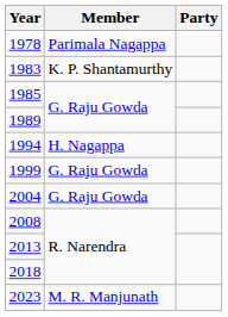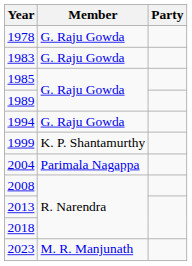 <table class="wikitable sortable">
 <tr>
 <th>Year</th>
 <th>Member</th>
 <th colspan="2">Party</th>
 </tr>
 <tr>
 <td><a href='#'>1978</a></td>
-<td><a href='#'>Parimala Nagappa</a></td>
+<td><a href='#'>G. Raju Gowda</a></td>
 <td></td>
 </tr>
 <tr>
 <td><a href='#'>1983</a></td>
-<td>K. P. Shantamurthy</td>
+<td><a href='#'>G. Raju Gowda</a></td>
 <td></td>
 </tr>
 <tr>
 <td><a href='#'>1985</a></td>
 <td rowspan="2"><a href='#'>G. Raju Gowda</a></td>
 <td></td>
 </tr>
 <tr>
 <td><a href='#'>1989</a></td>
 <td></td>
 </tr>
 <tr>
 <td><a href='#'>1994</a></td>
-<td><a href='#'>H. Nagappa</a></td>
+<td><a href='#'>G. Raju Gowda</a></td>
 <td></td>
 </tr>
 <tr>
 <td><a href='#'>1999</a></td>
-<td><a href='#'>G. Raju Gowda</a></td>
+<td>K. P. Shantamurthy</td>
 <td></td>
 </tr>
 <tr>
 <td><a href='#'>2004</a></td>
-<td><a href='#'>G. Raju Gowda</a></td>
+<td><a href='#'>Parimala Nagappa</a></td>
 <td></td>
 </tr>
 <tr>
 <td><a href='#'>2008</a></td>
 <td rowspan="3">R. Narendra</td>
 <td></td>
 </tr>
 <tr>
 <td><a href='#'>2013</a></td>
 </tr>
 <tr>
 <td><a href='#'>2018</a></td>
 </tr>
 <tr>
 <td><a href='#'>2023</a></td>
 <td><a href='#'>M. R. Manjunath</a></td>
 <td></td>
 </tr>
 </table>
